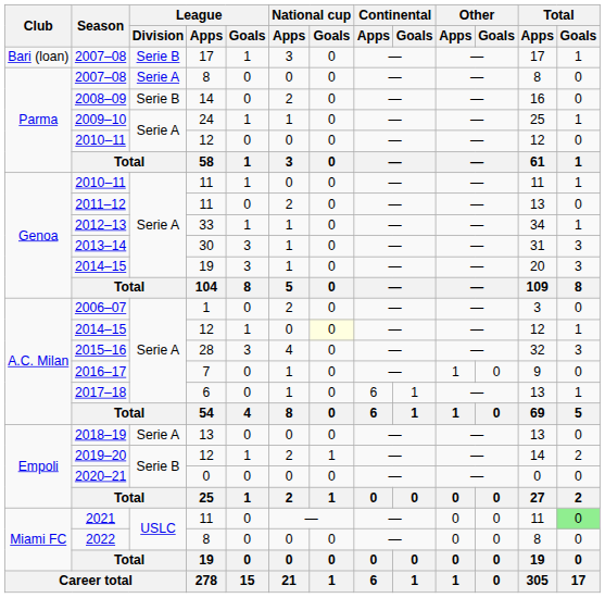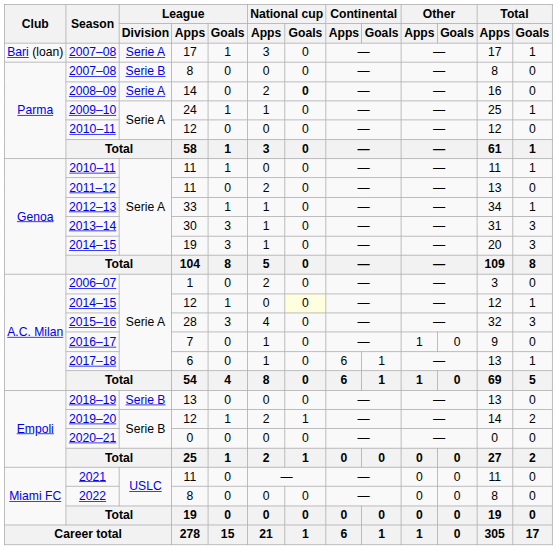 <table class="wikitable" style="text-align:center">
 <tr>
 <th rowspan="2">Club</th>
 <th rowspan="2">Season</th>
 <th colspan="3">League</th>
 <th colspan="2">National cup</th>
 <th colspan="2">Continental</th>
 <th colspan="2">Other</th>
 <th colspan="2">Total</th>
 </tr>
 <tr>
 <th>Division</th>
 <th>Apps</th>
 <th>Goals</th>
 <th>Apps</th>
 <th>Goals</th>
 <th>Apps</th>
 <th>Goals</th>
 <th>Apps</th>
 <th>Goals</th>
 <th>Apps</th>
 <th>Goals</th>
 </tr>
 <tr>
 <td><a href='#'>Bari</a> (loan)</td>
 <td><a href='#'>2007–08</a></td>
-<td><a href='#'>Serie B</a></td>
+<td><a href='#'>Serie A</a></td>
 <td>17</td>
 <td>1</td>
 <td>3</td>
 <td>0</td>
 <td colspan="2">—</td>
 <td colspan="2">—</td>
 <td>17</td>
 <td>1</td>
 </tr>
 <tr>
 <td rowspan="5"><a href='#'>Parma</a></td>
 <td><a href='#'>2007–08</a></td>
-<td><a href='#'>Serie A</a></td>
+<td><a href='#'>Serie B</a></td>
 <td>8</td>
 <td>0</td>
 <td>0</td>
 <td>0</td>
 <td colspan="2">—</td>
 <td colspan="2">—</td>
 <td>8</td>
 <td>0</td>
 </tr>
 <tr>
 <td><a href='#'>2008–09</a></td>
-<td>Serie B</td>
+<td><a href='#'>Serie A</a></td>
 <td>14</td>
 <td>0</td>
 <td>2</td>
-<td>0</td>
+<td><strong>0</strong></td>
 <td colspan="2">—</td>
 <td colspan="2">—</td>
 <td>16</td>
 <td>0</td>
 </tr>
 <tr>
 <td><a href='#'>2009–10</a></td>
 <td rowspan="2">Serie A</td>
 <td>24</td>
 <td>1</td>
 <td>1</td>
 <td>0</td>
 <td colspan="2">—</td>
 <td colspan="2">—</td>
 <td>25</td>
 <td>1</td>
 </tr>
 <tr>
 <td><a href='#'>2010–11</a></td>
 <td>12</td>
 <td>0</td>
 <td>0</td>
 <td>0</td>
 <td colspan="2">—</td>
 <td colspan="2">—</td>
 <td>12</td>
 <td>0</td>
 </tr>
 <tr>
 <th colspan="2">Total</th>
 <th>58</th>
 <th>1</th>
 <th>3</th>
 <th>0</th>
 <th colspan="2">—</th>
 <th colspan="2">—</th>
 <th>61</th>
 <th>1</th>
 </tr>
 <tr>
 <td rowspan="6"><a href='#'>Genoa</a></td>
 <td><a href='#'>2010–11</a></td>
 <td rowspan="5">Serie A</td>
 <td>11</td>
 <td>1</td>
 <td>0</td>
 <td>0</td>
 <td colspan="2">—</td>
 <td colspan="2">—</td>
 <td>11</td>
 <td>1</td>
 </tr>
 <tr>
 <td><a href='#'>2011–12</a></td>
 <td>11</td>
 <td>0</td>
 <td>2</td>
 <td>0</td>
 <td colspan="2">—</td>
 <td colspan="2">—</td>
 <td>13</td>
 <td>0</td>
 </tr>
 <tr>
 <td><a href='#'>2012–13</a></td>
 <td>33</td>
 <td>1</td>
 <td>1</td>
 <td>0</td>
 <td colspan="2">—</td>
 <td colspan="2">—</td>
 <td>34</td>
 <td>1</td>
 </tr>
 <tr>
 <td><a href='#'>2013–14</a></td>
 <td>30</td>
 <td>3</td>
 <td>1</td>
 <td>0</td>
 <td colspan="2">—</td>
 <td colspan="2">—</td>
 <td>31</td>
 <td>3</td>
 </tr>
 <tr>
 <td><a href='#'>2014–15</a></td>
 <td>19</td>
 <td>3</td>
 <td>1</td>
 <td>0</td>
 <td colspan="2">—</td>
 <td colspan="2">—</td>
 <td>20</td>
 <td>3</td>
 </tr>
 <tr>
 <th colspan="2">Total</th>
 <th>104</th>
 <th>8</th>
 <th>5</th>
 <th>0</th>
 <th colspan="2">—</th>
 <th colspan="2">—</th>
 <th>109</th>
 <th>8</th>
 </tr>
 <tr>
 <td rowspan="6"><a href='#'>A.C. Milan</a></td>
 <td><a href='#'>2006–07</a></td>
 <td rowspan="5">Serie A</td>
 <td>1</td>
 <td>0</td>
 <td>2</td>
 <td>0</td>
 <td colspan="2">—</td>
 <td colspan="2">—</td>
 <td>3</td>
 <td>0</td>
 </tr>
 <tr>
 <td><a href='#'>2014–15</a></td>
 <td>12</td>
 <td>1</td>
 <td>0</td>
 <td style="background: lightyellow;">0</td>
 <td colspan="2">—</td>
 <td colspan="2">—</td>
 <td>12</td>
 <td>1</td>
 </tr>
 <tr>
 <td><a href='#'>2015–16</a></td>
 <td>28</td>
 <td>3</td>
 <td>4</td>
 <td>0</td>
 <td colspan="2">—</td>
 <td colspan="2">—</td>
 <td>32</td>
 <td>3</td>
 </tr>
 <tr>
 <td><a href='#'>2016–17</a></td>
 <td>7</td>
 <td>0</td>
 <td>1</td>
 <td>0</td>
 <td colspan="2">—</td>
 <td>1</td>
 <td>0</td>
 <td>9</td>
 <td>0</td>
 </tr>
 <tr>
 <td><a href='#'>2017–18</a></td>
 <td>6</td>
 <td>0</td>
 <td>1</td>
 <td>0</td>
 <td>6</td>
 <td>1</td>
 <td colspan="2">—</td>
 <td>13</td>
 <td>1</td>
 </tr>
 <tr>
 <th colspan="2">Total</th>
 <th>54</th>
 <th>4</th>
 <th>8</th>
 <th>0</th>
 <th>6</th>
 <th>1</th>
 <th>1</th>
 <th>0</th>
 <th>69</th>
 <th>5</th>
 </tr>
 <tr>
 <td rowspan="4"><a href='#'>Empoli</a></td>
 <td><a href='#'>2018–19</a></td>
-<td>Serie A</td>
+<td><a href='#'>Serie B</a></td>
 <td>13</td>
 <td>0</td>
 <td>0</td>
 <td>0</td>
 <td colspan="2">—</td>
 <td colspan="2">—</td>
 <td>13</td>
 <td>0</td>
 </tr>
 <tr>
 <td><a href='#'>2019–20</a></td>
 <td rowspan="2">Serie B</td>
 <td>12</td>
 <td>1</td>
 <td>2</td>
 <td>1</td>
 <td colspan="2">—</td>
 <td colspan="2">—</td>
 <td>14</td>
 <td>2</td>
 </tr>
 <tr>
 <td><a href='#'>2020–21</a></td>
 <td>0</td>
 <td>0</td>
 <td>0</td>
 <td>0</td>
 <td colspan="2">—</td>
 <td colspan="2">—</td>
 <td>0</td>
 <td>0</td>
 </tr>
 <tr>
 <th colspan="2">Total</th>
 <th>25</th>
 <th>1</th>
 <th>2</th>
 <th>1</th>
 <th>0</th>
 <th>0</th>
 <th>0</th>
 <th>0</th>
 <th>27</th>
 <th>2</th>
 </tr>
 <tr>
 <td rowspan="3"><a href='#'>Miami FC</a></td>
 <td><a href='#'>2021</a></td>
 <td rowspan="2"><a href='#'>USLC</a></td>
 <td>11</td>
 <td>0</td>
 <td colspan="2">—</td>
 <td colspan="2">—</td>
 <td>0</td>
 <td>0</td>
 <td>11</td>
-<td style="background: lightgreen;">0</td>
+<td>0</td>
 </tr>
 <tr>
 <td><a href='#'>2022</a></td>
 <td>8</td>
 <td>0</td>
 <td>0</td>
 <td>0</td>
 <td colspan="2">—</td>
 <td>0</td>
 <td>0</td>
 <td>8</td>
 <td>0</td>
 </tr>
 <tr>
 <th colspan="2">Total</th>
 <th>19</th>
 <th>0</th>
 <th>0</th>
 <th>0</th>
 <th>0</th>
 <th>0</th>
 <th>0</th>
 <th>0</th>
 <th>19</th>
 <th>0</th>
 </tr>
 <tr>
 <th colspan="3">Career total</th>
 <th>278</th>
 <th>15</th>
 <th>21</th>
 <th>1</th>
 <th>6</th>
 <th>1</th>
 <th>1</th>
 <th>0</th>
 <th>305</th>
 <th>17</th>
 </tr>
 </table>
